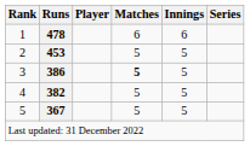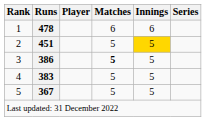 <table class="wikitable plainrowheaders sortable">
 <tr>
 <th scope=col>Rank</th>
 <th scope=col>Runs</th>
 <th scope=col>Player</th>
 <th scope=col>Matches</th>
 <th scope=col>Innings</th>
 <th scope=col>Series</th>
 </tr>
 <tr>
 <td align=center>1</td>
 <th scope=row style=text-align:center;>478</th>
 <td></td>
 <td align=center>6</td>
 <td align=center>6</td>
 <td></td>
 </tr>
 <tr>
 <td align=center>2</td>
-<th scope=row style=text-align:center;>453</th>
+<th scope=row style=text-align:center;>451</th>
 <td></td>
 <td align=center>5</td>
-<td align=center>5</td>
+<td align=center style="background: gold;">5</td>
 <td></td>
 </tr>
 <tr>
 <td align=center>3</td>
 <th scope=row style=text-align:center;>386</th>
 <td></td>
 <td align=center><strong>5</strong></td>
 <td align=center>5</td>
 <td></td>
 </tr>
 <tr>
 <td align=center>4</td>
-<th scope=row style=text-align:center;>382</th>
+<th scope=row style=text-align:center;>383</th>
 <td></td>
 <td align=center>5</td>
 <td align=center>5</td>
 <td></td>
 </tr>
 <tr>
 <td align=center>5</td>
 <th scope=row style=text-align:center;>367</th>
 <td></td>
 <td align=center>5</td>
 <td align=center>5</td>
 <td></td>
 </tr>
 <tr class=sortbottom>
 <td colspan=6><small>Last updated: 31 December 2022</small></td>
 </tr>
 </table>
